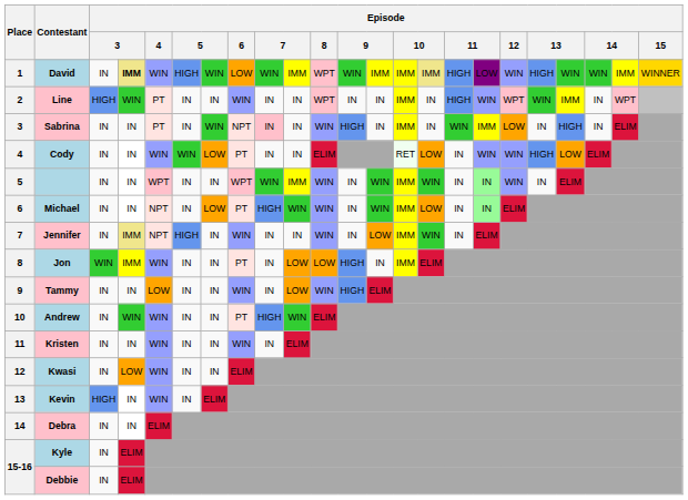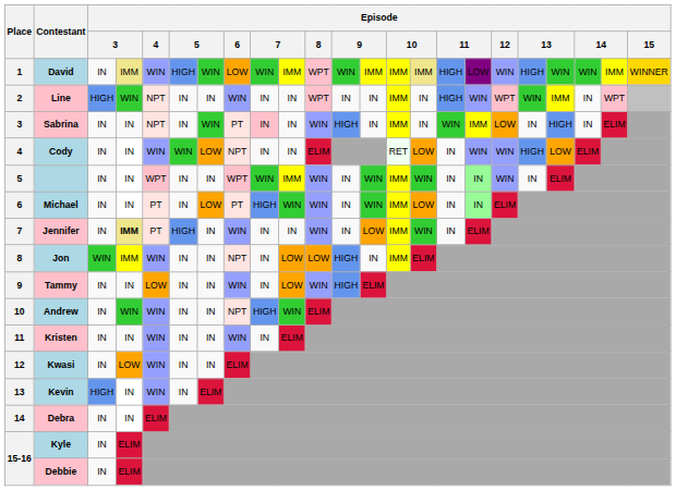 <table class="wikitable" style="text-align: center; font-size: 8pt; line-height:25px;">
 <tr>
 <th rowspan="2">Place</th>
 <th rowspan="2">Contestant</th>
 <th colspan="21">Episode</th>
 </tr>
 <tr>
 <th colspan="2">3</th>
 <th>4</th>
 <th colspan="2">5</th>
 <th>6</th>
 <th colspan="2">7</th>
 <th>8</th>
 <th colspan="2">9</th>
 <th colspan="2">10</th>
 <th colspan="2">11</th>
 <th>12</th>
 <th colspan="2">13</th>
 <th colspan="2">14</th>
 <th>15</th>
 </tr>
 <tr>
 <th>1</th>
 <th style="background:lightblue;">David</th>
 <td>IN</td>
-<td style="background:khaki;"><strong>IMM</strong></td>
+<td style="background:khaki;">IMM</td>
 <td style="background:#959FFD;">WIN</td>
 <td style="background:cornflowerblue;">HIGH</td>
 <td style="background:limegreen;">WIN</td>
 <td style="background:orange;">LOW</td>
 <td style="background:limegreen;">WIN</td>
 <td style="background:yellow;">IMM</td>
 <td style="background:pink;">WPT</td>
 <td style="background:limegreen;">WIN</td>
 <td style="background:yellow;">IMM</td>
 <td style="background:yellow;">IMM</td>
 <td style="background:khaki;">IMM</td>
 <td style="background:cornflowerblue;">HIGH</td>
 <td style="background:purple;">LOW</td>
 <td style="background:#959FFD;">WIN</td>
 <td style="background:cornflowerblue;">HIGH</td>
 <td style="background:limegreen;">WIN</td>
 <td style="background:limegreen;">WIN</td>
 <td style="background:yellow;">IMM</td>
 <td style="background:gold;">WINNER</td>
 </tr>
 <tr>
 <th>2</th>
 <th style="background:pink;">Line</th>
 <td style="background:cornflowerblue;">HIGH</td>
 <td style="background:limegreen;">WIN</td>
-<td style="background:mistyrose;">PT</td>
+<td style="background:mistyrose;">NPT</td>
 <td>IN</td>
 <td>IN</td>
 <td style="background:#959FFD;">WIN</td>
 <td>IN</td>
 <td>IN</td>
 <td style="background:pink;">WPT</td>
 <td>IN</td>
 <td>IN</td>
 <td style="background:yellow;">IMM</td>
 <td>IN</td>
 <td style="background:cornflowerblue;">HIGH</td>
 <td style="background:#959FFD;">WIN</td>
 <td style="background:pink;">WPT</td>
 <td style="background:limegreen;">WIN</td>
 <td style="background:yellow;">IMM</td>
 <td>IN</td>
 <td style="background:pink;">WPT</td>
 <td style="background:silver;"></td>
 </tr>
 <tr>
 <th>3</th>
 <th style="background:pink;">Sabrina</th>
 <td>IN</td>
 <td>IN</td>
-<td style="background:mistyrose;">PT</td>
+<td style="background:mistyrose;">NPT</td>
 <td>IN</td>
 <td style="background:limegreen;">WIN</td>
-<td style="background:mistyrose;">NPT</td>
+<td style="background:mistyrose;">PT</td>
 <td style="background: pink;">IN</td>
 <td>IN</td>
 <td style="background:#959FFD;">WIN</td>
 <td style="background:cornflowerblue;">HIGH</td>
 <td>IN</td>
 <td style="background:yellow;">IMM</td>
 <td>IN</td>
 <td style="background:limegreen;">WIN</td>
 <td style="background:yellow;">IMM</td>
 <td style="background:orange;">LOW</td>
 <td>IN</td>
 <td style="background:cornflowerblue;">HIGH</td>
 <td>IN</td>
 <td style="background:crimson;">ELIM</td>
 <td style="background:darkgrey;" colspan="1"></td>
 </tr>
 <tr>
 <th>4</th>
 <th style="background:lightblue;">Cody</th>
 <td>IN</td>
 <td style="background:WHITE;">IN</td>
 <td style="background:#959FFD;">WIN</td>
 <td style="background:limegreen;">WIN</td>
 <td style="background:orange;">LOW</td>
-<td style="background:mistyrose;">PT</td>
+<td style="background:mistyrose;">NPT</td>
 <td>IN</td>
 <td>IN</td>
 <td style="background:crimson;">ELIM</td>
 <td style="background:darkgrey;" colspan="2"></td>
 <td style="background:honeydew;">RET</td>
 <td style="background:orange;">LOW</td>
 <td>IN</td>
 <td style="background:#959FFD;">WIN</td>
 <td style="background:#959FFD;">WIN</td>
 <td style="background:cornflowerblue;">HIGH</td>
 <td style="background:orange;">LOW</td>
 <td style="background:crimson;">ELIM</td>
 <td style="background:darkgrey;" colspan="2"></td>
 </tr>
 <tr>
 <th>5</th>
 <th style="background:lightblue;"></th>
 <td>IN</td>
 <td style="background:WHITE;">IN</td>
 <td style="background:pink;">WPT</td>
 <td>IN</td>
 <td>IN</td>
 <td style="background:pink;">WPT</td>
 <td style="background:limegreen;">WIN</td>
 <td style="background:yellow;">IMM</td>
 <td style="background:#959FFD;">WIN</td>
 <td>IN</td>
 <td style="background:limegreen;">WIN</td>
 <td style="background:yellow;">IMM</td>
 <td style="background:limegreen;">WIN</td>
 <td>IN</td>
 <td style="background:palegreen;">IN</td>
 <td style="background:#959FFD;">WIN</td>
 <td>IN</td>
 <td style="background:crimson;">ELIM</td>
 <td colspan="3" style="background:darkgrey;"></td>
 </tr>
 <tr>
 <th>6</th>
 <th style="background:lightblue;">Michael</th>
 <td>IN</td>
 <td style="background:WHITE;">IN</td>
-<td style="background:mistyrose;">NPT</td>
+<td style="background:mistyrose;">PT</td>
 <td>IN</td>
 <td style="background:orange;">LOW</td>
 <td style="background:mistyrose;">PT</td>
 <td style="background:cornflowerblue;">HIGH</td>
 <td style="background:limegreen;">WIN</td>
 <td style="background:#959FFD;">WIN</td>
 <td>IN</td>
 <td style="background:limegreen;">WIN</td>
 <td style="background:yellow;">IMM</td>
 <td style="background:orange;">LOW</td>
 <td>IN</td>
 <td style="background:palegreen;">IN</td>
 <td style="background:crimson;">ELIM</td>
 <td colspan="5" style="background:darkgrey;"></td>
 </tr>
 <tr>
 <th>7</th>
 <th style="background:pink;">Jennifer</th>
 <td>IN</td>
-<td style="background:khaki;">IMM</td>
-<td style="background:mistyrose;">NPT</td>
+<td style="background:khaki;"><strong>IMM</strong></td>
+<td style="background:mistyrose;">PT</td>
 <td style="background:cornflowerblue;">HIGH</td>
 <td>IN</td>
 <td style="background:#959FFD;">WIN</td>
 <td>IN</td>
 <td>IN</td>
 <td style="background:#959FFD;">WIN</td>
 <td>IN</td>
 <td style="background:orange;">LOW</td>
 <td style="background:yellow;">IMM</td>
 <td style="background:limegreen;">WIN</td>
 <td>IN</td>
 <td style="background:crimson;">ELIM</td>
 <td colspan="6" style="background:darkgrey;"></td>
 </tr>
 <tr>
 <th>8</th>
 <th style="background:lightblue;">Jon</th>
 <td style="background:limegreen;">WIN</td>
 <td style="background:yellow;">IMM</td>
 <td style="background:#959FFD;">WIN</td>
 <td>IN</td>
 <td>IN</td>
-<td style="background:mistyrose;">PT</td>
+<td style="background:mistyrose;">NPT</td>
 <td>IN</td>
 <td style="background:orange;">LOW</td>
 <td style="background:orange;">LOW</td>
 <td style="background:cornflowerblue;">HIGH</td>
 <td>IN</td>
 <td style="background:yellow;">IMM</td>
 <td style="background:crimson;">ELIM</td>
 <td colspan="8" style="background:darkgrey;"></td>
 </tr>
 <tr>
 <th>9</th>
 <th style="background:pink;">Tammy</th>
 <td>IN</td>
 <td>IN</td>
 <td style="background:orange;">LOW</td>
 <td>IN</td>
 <td>IN</td>
 <td style="background:#959FFD;">WIN</td>
 <td>IN</td>
 <td style="background:orange;">LOW</td>
 <td style="background:#959FFD;">WIN</td>
 <td style="background:cornflowerblue;">HIGH</td>
 <td style="background:crimson;">ELIM</td>
 <td colspan="10" style="background:darkgrey;"></td>
 </tr>
 <tr>
 <th>10</th>
 <th style="background:lightblue;">Andrew</th>
 <td>IN</td>
 <td style="background:limegreen;">WIN</td>
 <td style="background:#959FFD;">WIN</td>
 <td>IN</td>
 <td>IN</td>
-<td style="background:mistyrose;">PT</td>
+<td style="background:mistyrose;">NPT</td>
 <td style="background:cornflowerblue;">HIGH</td>
 <td style="background:limegreen;">WIN</td>
 <td style="background:crimson;">ELIM</td>
 <td colspan="12" style="background:darkgrey;"></td>
 </tr>
 <tr>
 <th>11</th>
 <th style="background:pink;">Kristen</th>
 <td>IN</td>
 <td>IN</td>
 <td style="background:#959FFD;">WIN</td>
 <td>IN</td>
 <td>IN</td>
 <td style="background:#959FFD;">WIN</td>
 <td>IN</td>
 <td style="background:crimson;">ELIM</td>
 <td colspan="13" style="background:darkgrey;"></td>
 </tr>
 <tr>
 <th>12</th>
 <th style="background:lightblue;">Kwasi</th>
 <td>IN</td>
 <td style="background:orange;">LOW</td>
 <td style="background:#959FFD;">WIN</td>
 <td>IN</td>
 <td>IN</td>
 <td style="background:crimson;">ELIM</td>
 <td colspan="15" style="background:darkgrey;"></td>
 </tr>
 <tr>
 <th>13</th>
 <th style="background:lightblue;">Kevin</th>
 <td style="background:cornflowerblue;">HIGH</td>
 <td style="background:WHITE;">IN</td>
 <td style="background:#959FFD;">WIN</td>
 <td>IN</td>
 <td style="background:crimson;">ELIM</td>
 <td colspan="16" style="background:darkgrey;"></td>
 </tr>
 <tr>
 <th>14</th>
 <th style="background:pink;">Debra</th>
 <td>IN</td>
 <td style="background:WHITE;">IN</td>
 <td style="background:crimson;">ELIM</td>
 <td colspan="18" style="background:darkgrey;"></td>
 </tr>
 <tr>
 <th rowspan=2>15-16</th>
 <th style="background:lightblue;">Kyle</th>
 <td>IN</td>
 <td style="background:crimson;">ELIM</td>
 <td colspan="19" style="background:darkgrey;"></td>
 </tr>
 <tr>
 <th style="background:pink;">Debbie</th>
 <td>IN</td>
 <td style="background:crimson;">ELIM</td>
 <td colspan="19" style="background:darkgrey;"></td>
 </tr>
 </table>
